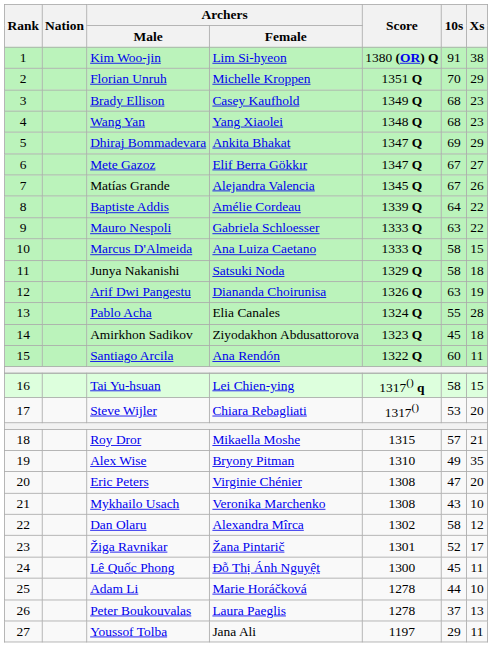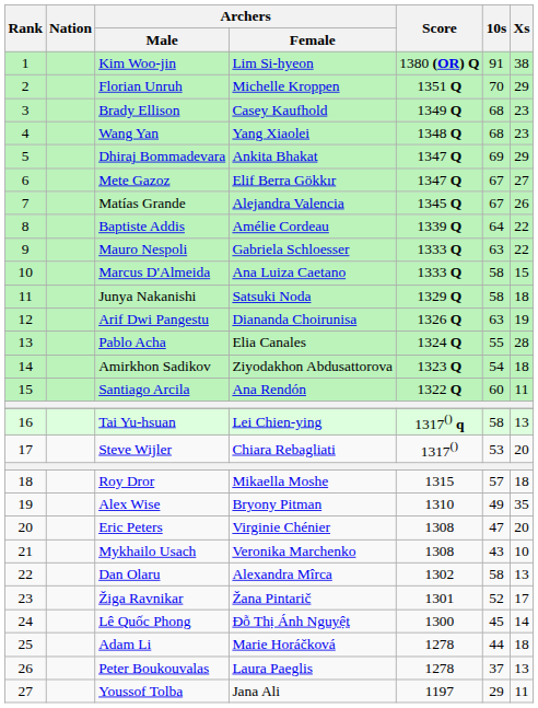 <table class="wikitable sortable" style="text-align:center">
 <tr>
 <th rowspan=2>Rank</th>
 <th rowspan=2>Nation</th>
 <th colspan=2>Archers</th>
 <th rowspan=2>Score</th>
 <th rowspan=2>10s</th>
 <th rowspan=2>Xs</th>
 </tr>
 <tr>
 <th>Male</th>
 <th>Female</th>
 </tr>
 <tr bgcolor=#bbf3bb>
 <td>1</td>
 <td align="left"></td>
 <td align="left"><a href='#'>Kim Woo-jin</a></td>
 <td align="left"><a href='#'>Lim Si-hyeon</a></td>
 <td>1380 <strong>(<a href='#'>OR</a>) Q</strong></td>
 <td>91</td>
 <td>38</td>
 </tr>
 <tr bgcolor=#bbf3bb>
 <td>2</td>
 <td align="left"></td>
 <td align="left"><a href='#'>Florian Unruh</a></td>
 <td align="left"><a href='#'>Michelle Kroppen</a></td>
 <td>1351 <strong>Q</strong></td>
 <td>70</td>
 <td>29</td>
 </tr>
 <tr bgcolor=#bbf3bb>
 <td>3</td>
 <td align="left"></td>
 <td align="left"><a href='#'>Brady Ellison</a></td>
 <td align="left"><a href='#'>Casey Kaufhold</a></td>
 <td>1349 <strong>Q</strong></td>
 <td>68</td>
 <td>23</td>
 </tr>
 <tr bgcolor=#bbf3bb>
 <td>4</td>
 <td align="left"></td>
 <td align="left"><a href='#'>Wang Yan</a></td>
 <td align="left"><a href='#'>Yang Xiaolei</a></td>
 <td>1348 <strong>Q</strong></td>
 <td>68</td>
 <td>23</td>
 </tr>
 <tr bgcolor=#bbf3bb>
 <td>5</td>
 <td align="left"></td>
 <td align="left"><a href='#'>Dhiraj Bommadevara</a></td>
 <td align="left"><a href='#'>Ankita Bhakat</a></td>
 <td>1347 <strong>Q</strong></td>
 <td>69</td>
 <td>29</td>
 </tr>
 <tr bgcolor=#bbf3bb>
 <td>6</td>
 <td align="left"></td>
 <td align="left"><a href='#'>Mete Gazoz</a></td>
 <td align="left"><a href='#'>Elif Berra Gökkır</a></td>
 <td>1347 <strong>Q</strong></td>
 <td>67</td>
 <td>27</td>
 </tr>
 <tr bgcolor=#bbf3bb>
 <td>7</td>
 <td align="left"></td>
 <td align="left">Matías Grande</td>
 <td align="left"><a href='#'>Alejandra Valencia</a></td>
 <td>1345 <strong>Q</strong></td>
 <td>67</td>
 <td>26</td>
 </tr>
 <tr bgcolor=#bbf3bb>
 <td>8</td>
 <td align="left"></td>
 <td align="left"><a href='#'>Baptiste Addis</a></td>
 <td align="left"><a href='#'>Amélie Cordeau</a></td>
 <td>1339 <strong>Q</strong></td>
 <td>64</td>
 <td>22</td>
 </tr>
 <tr bgcolor=#bbf3bb>
 <td>9</td>
 <td align="left"></td>
 <td align="left"><a href='#'>Mauro Nespoli</a></td>
 <td align="left"><a href='#'>Gabriela Schloesser</a></td>
 <td>1333 <strong>Q</strong></td>
 <td>63</td>
 <td>22</td>
 </tr>
 <tr bgcolor=#bbf3bb>
 <td>10</td>
 <td align="left"></td>
 <td align="left"><a href='#'>Marcus D'Almeida</a></td>
 <td align="left"><a href='#'>Ana Luiza Caetano</a></td>
 <td>1333 <strong>Q</strong></td>
 <td>58</td>
 <td>15</td>
 </tr>
 <tr bgcolor=#bbf3bb>
 <td>11</td>
 <td align="left"></td>
 <td align="left">Junya Nakanishi</td>
 <td align="left"><a href='#'>Satsuki Noda</a></td>
 <td>1329 <strong>Q</strong></td>
 <td>58</td>
 <td>18</td>
 </tr>
 <tr bgcolor=#bbf3bb>
 <td>12</td>
 <td align="left"></td>
 <td align="left"><a href='#'>Arif Dwi Pangestu</a></td>
 <td align="left"><a href='#'>Diananda Choirunisa</a></td>
 <td>1326 <strong>Q</strong></td>
 <td>63</td>
 <td>19</td>
 </tr>
 <tr bgcolor=#bbf3bb>
 <td>13</td>
 <td align="left"></td>
 <td align="left"><a href='#'>Pablo Acha</a></td>
 <td align="left">Elia Canales</td>
 <td>1324 <strong>Q</strong></td>
 <td>55</td>
 <td>28</td>
 </tr>
 <tr bgcolor=#bbf3bb>
 <td>14</td>
 <td align="left"></td>
 <td align="left">Amirkhon Sadikov</td>
 <td align="left">Ziyodakhon Abdusattorova</td>
 <td>1323 <strong>Q</strong></td>
-<td>45</td>
+<td>54</td>
 <td>18</td>
 </tr>
 <tr bgcolor=#bbf3bb>
 <td>15</td>
 <td align="left"></td>
 <td align="left"><a href='#'>Santiago Arcila</a></td>
 <td align="left"><a href='#'>Ana Rendón</a></td>
 <td>1322 <strong>Q</strong></td>
 <td>60</td>
 <td>11</td>
 </tr>
 <tr>
 <th colspan="7"></th>
 </tr>
 <tr>
 </tr>
 <tr bgcolor=#ddffdd>
 <td>16</td>
 <td align="left"></td>
 <td align="left"><a href='#'>Tai Yu-hsuan</a></td>
 <td align="left"><a href='#'>Lei Chien-ying</a></td>
 <td>1317<sup>()</sup> <strong>q</strong></td>
 <td>58</td>
-<td>15</td>
+<td>13</td>
 </tr>
 <tr>
 <td>17</td>
 <td align="left"></td>
 <td align="left"><a href='#'>Steve Wijler</a></td>
 <td align="left"><a href='#'>Chiara Rebagliati</a></td>
 <td>1317<sup>()</sup></td>
 <td>53</td>
 <td>20</td>
 </tr>
 <tr>
 <th colspan="7"></th>
 </tr>
 <tr>
 <td>18</td>
 <td align="left"></td>
 <td align="left"><a href='#'>Roy Dror</a></td>
 <td align="left"><a href='#'>Mikaella Moshe</a></td>
 <td>1315</td>
 <td>57</td>
-<td>21</td>
+<td>18</td>
 </tr>
 <tr>
 <td>19</td>
 <td align="left"></td>
 <td align="left"><a href='#'>Alex Wise</a></td>
 <td align="left"><a href='#'>Bryony Pitman</a></td>
 <td>1310</td>
 <td>49</td>
 <td>35</td>
 </tr>
 <tr>
 <td>20</td>
 <td align="left"></td>
 <td align="left"><a href='#'>Eric Peters</a></td>
 <td align="left"><a href='#'>Virginie Chénier</a></td>
 <td>1308</td>
 <td>47</td>
 <td>20</td>
 </tr>
 <tr>
 <td>21</td>
 <td align="left"></td>
 <td align="left"><a href='#'>Mykhailo Usach</a></td>
 <td align="left"><a href='#'>Veronika Marchenko</a></td>
 <td>1308</td>
 <td>43</td>
 <td>10</td>
 </tr>
 <tr>
 <td>22</td>
 <td align="left"></td>
 <td align="left"><a href='#'>Dan Olaru</a></td>
 <td align="left"><a href='#'>Alexandra Mîrca</a></td>
 <td>1302</td>
 <td>58</td>
-<td>12</td>
+<td>13</td>
 </tr>
 <tr>
 <td>23</td>
 <td align="left"></td>
 <td align="left"><a href='#'>Žiga Ravnikar</a></td>
 <td align="left"><a href='#'>Žana Pintarič</a></td>
 <td>1301</td>
 <td>52</td>
 <td>17</td>
 </tr>
 <tr>
 <td>24</td>
 <td align="left"></td>
 <td align="left"><a href='#'>Lê Quốc Phong</a></td>
 <td align="left"><a href='#'>Đỗ Thị Ánh Nguyệt</a></td>
 <td>1300</td>
 <td>45</td>
-<td>11</td>
+<td>14</td>
 </tr>
 <tr>
 <td>25</td>
 <td align="left"></td>
 <td align="left"><a href='#'>Adam Li</a></td>
 <td align="left"><a href='#'>Marie Horáčková</a></td>
 <td>1278</td>
 <td>44</td>
-<td>10</td>
+<td>18</td>
 </tr>
 <tr>
 <td>26</td>
 <td align="left"></td>
 <td align="left"><a href='#'>Peter Boukouvalas</a></td>
 <td align="left"><a href='#'>Laura Paeglis</a></td>
 <td>1278</td>
 <td>37</td>
 <td>13</td>
 </tr>
 <tr>
 <td>27</td>
 <td align="left"></td>
 <td align="left"><a href='#'>Youssof Tolba</a></td>
 <td align="left">Jana Ali</td>
 <td>1197</td>
 <td>29</td>
 <td>11</td>
 </tr>
 </table>
